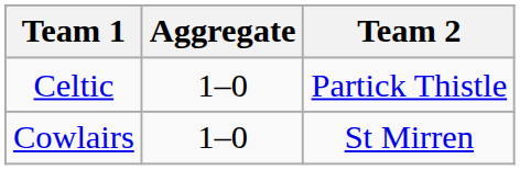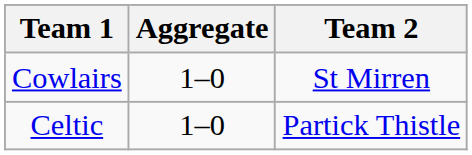 <table class="wikitable" style="text-align: center">
 <tr>
 <th>Team 1</th>
 <th>Aggregate</th>
 <th>Team 2</th>
 </tr>
 <tr>
+<td><a href='#'>Cowlairs</a></td>
+<td>1–0</td>
+<td><a href='#'>St Mirren</a></td>
+</tr>
+<tr>
 <td><a href='#'>Celtic</a></td>
 <td>1–0</td>
 <td><a href='#'>Partick Thistle</a></td>
 </tr>
-<tr>
-<td><a href='#'>Cowlairs</a></td>
-<td>1–0</td>
-<td><a href='#'>St Mirren</a></td>
-</tr>
 </table>
